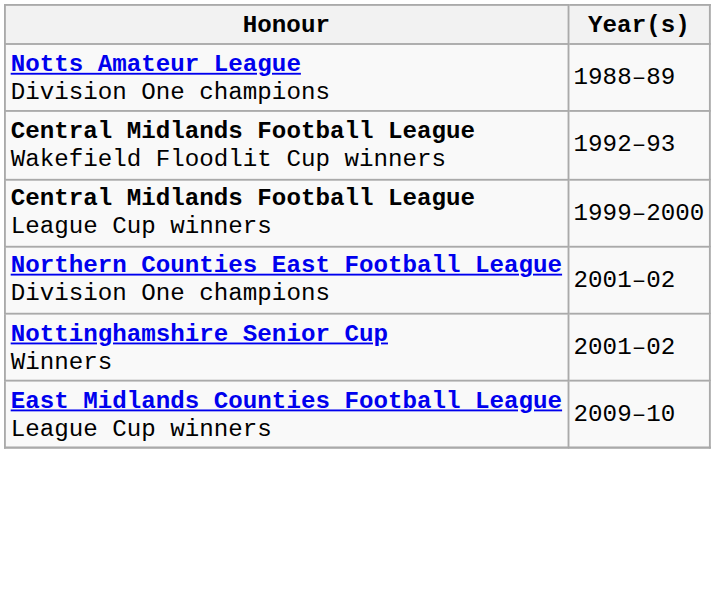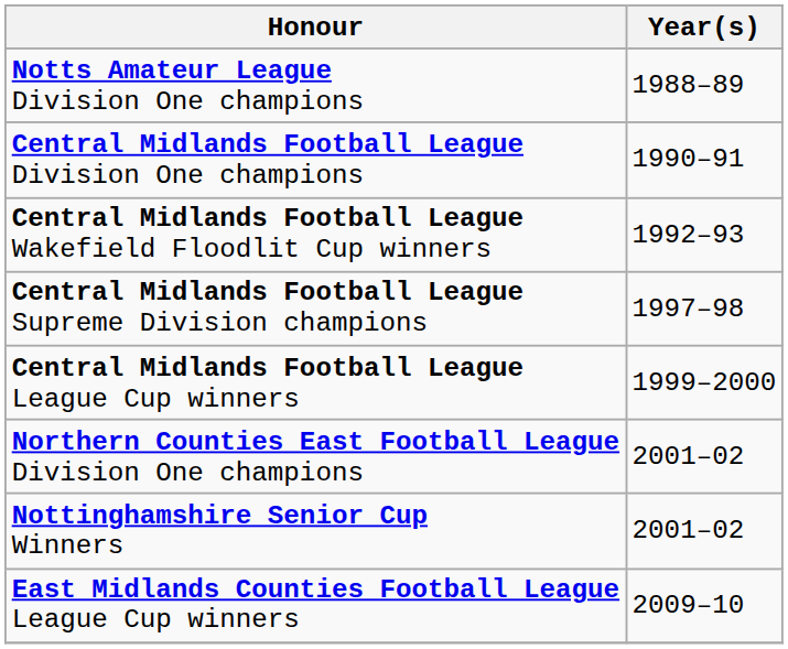 <table class="wikitable collapsible">
 <tr>
 <th>Honour</th>
 <th>Year(s)</th>
 </tr>
 <tr>
 <td><strong><a href='#'>Notts Amateur League</a></strong><br>Division One champions</td>
 <td>1988–89</td>
 </tr>
 <tr>
+<td><strong><a href='#'>Central Midlands Football League</a></strong><br>Division One champions</td>
+<td>1990–91</td>
+</tr>
+<tr>
 <td><strong>Central Midlands Football League</strong><br>Wakefield Floodlit Cup winners</td>
 <td>1992–93</td>
+</tr>
+<tr>
+<td><strong>Central Midlands Football League</strong><br>Supreme Division champions</td>
+<td>1997–98</td>
 </tr>
 <tr>
 <td><strong>Central Midlands Football League</strong><br>League Cup winners</td>
 <td>1999–2000</td>
 </tr>
 <tr>
 <td><strong><a href='#'>Northern Counties East Football League</a></strong><br>Division One champions</td>
 <td>2001–02</td>
 </tr>
 <tr>
 <td><strong><a href='#'>Nottinghamshire Senior Cup</a></strong><br>Winners</td>
 <td>2001–02</td>
 </tr>
 <tr>
 <td><strong><a href='#'>East Midlands Counties Football League</a></strong><br>League Cup winners</td>
 <td>2009–10</td>
 </tr>
 <tr>
 </tr>
 </table>
